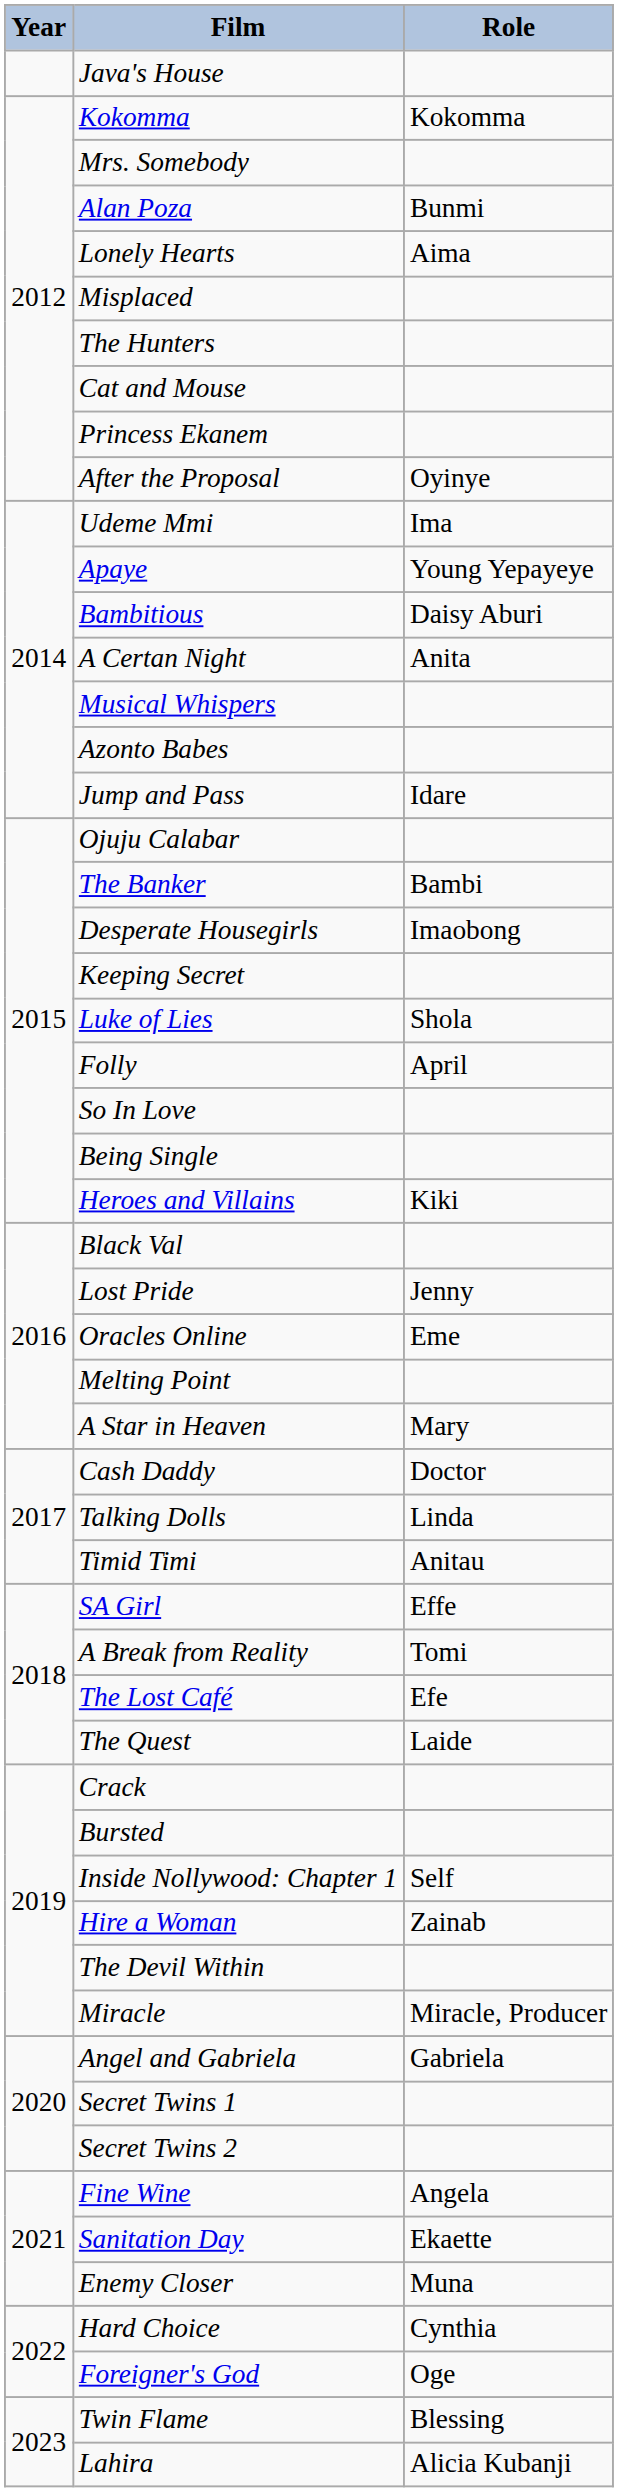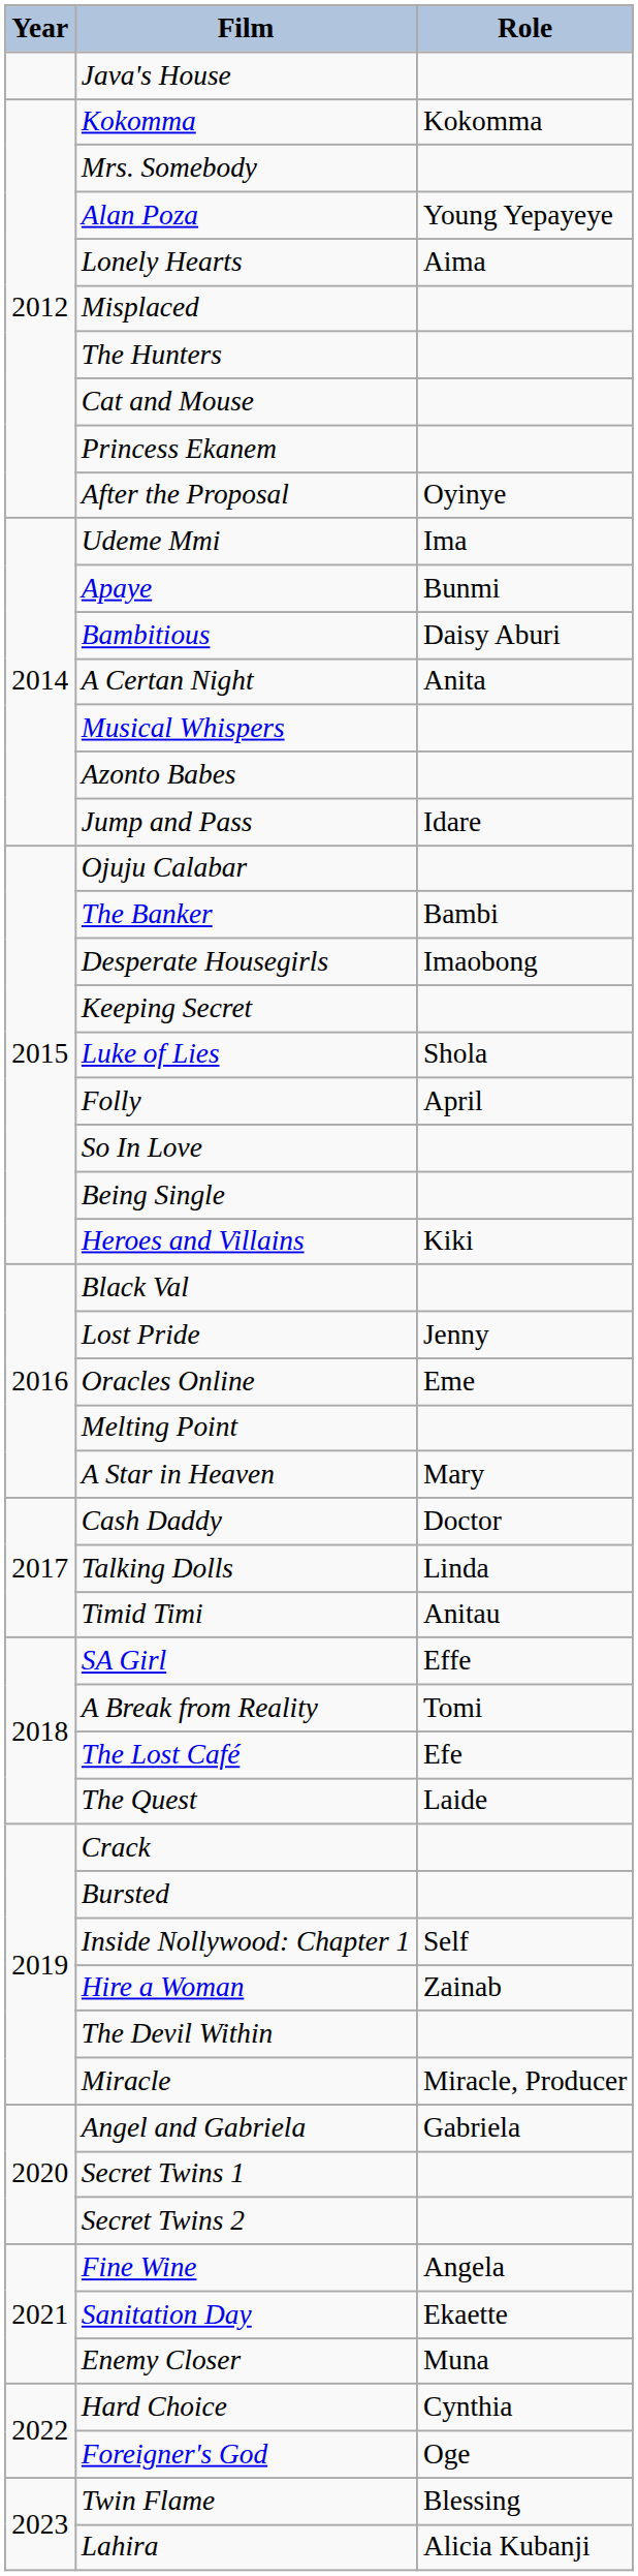 <table class="wikitable" style="font-size:90%;">
 <tr>
 <th style="background:#B0C4DE;">Year</th>
 <th style="background:#B0C4DE;">Film</th>
 <th style="background:#B0C4DE;">Role</th>
 </tr>
 <tr>
 <td></td>
 <td><em>Java's House</em></td>
 <td></td>
 </tr>
 <tr>
 <td rowspan="9">2012</td>
 <td><em><a href='#'>Kokomma</a></em></td>
 <td>Kokomma</td>
 </tr>
 <tr>
 <td><em>Mrs. Somebody</em></td>
 <td></td>
 </tr>
 <tr>
 <td><a href='#'><em>Alan Poza</em></a></td>
-<td>Bunmi</td>
+<td>Young Yepayeye</td>
 </tr>
 <tr>
 <td><em>Lonely Hearts</em></td>
 <td>Aima</td>
 </tr>
 <tr>
 <td><em>Misplaced</em></td>
 <td></td>
 </tr>
 <tr>
 <td><em>The Hunters</em></td>
 <td></td>
 </tr>
 <tr>
 <td><em>Cat and Mouse</em></td>
 <td></td>
 </tr>
 <tr>
 <td><em>Princess Ekanem</em></td>
 <td></td>
 </tr>
 <tr>
 <td><em>After the Proposal</em></td>
 <td>Oyinye</td>
 </tr>
 <tr>
 <td rowspan="7">2014</td>
 <td><em>Udeme Mmi</em></td>
 <td>Ima</td>
 </tr>
 <tr>
 <td><em><a href='#'>Apaye</a></em></td>
-<td>Young Yepayeye</td>
+<td>Bunmi</td>
 </tr>
 <tr>
 <td><em><a href='#'>Bambitious</a></em></td>
 <td>Daisy Aburi</td>
 </tr>
 <tr>
 <td><em>A Certan Night</em></td>
 <td>Anita</td>
 </tr>
 <tr>
 <td><a href='#'><em>Musical Whispers</em></a></td>
 <td></td>
 </tr>
 <tr>
 <td><em>Azonto Babes</em></td>
 <td></td>
 </tr>
 <tr>
 <td><em>Jump and Pass</em></td>
 <td>Idare</td>
 </tr>
 <tr>
 <td rowspan="9">2015</td>
 <td><em>Ojuju Calabar</em></td>
 <td></td>
 </tr>
 <tr>
 <td><em><a href='#'>The Banker</a></em></td>
 <td>Bambi</td>
 </tr>
 <tr>
 <td><em>Desperate Housegirls</em></td>
 <td>Imaobong</td>
 </tr>
 <tr>
 <td><em>Keeping Secret</em></td>
 <td></td>
 </tr>
 <tr>
 <td><em><a href='#'>Luke of Lies</a></em></td>
 <td>Shola</td>
 </tr>
 <tr>
 <td><em>Folly</em></td>
 <td>April</td>
 </tr>
 <tr>
 <td><em>So In Love</em></td>
 <td></td>
 </tr>
 <tr>
 <td><em>Being Single</em></td>
 <td></td>
 </tr>
 <tr>
 <td><em><a href='#'>Heroes and Villains</a></em></td>
 <td>Kiki</td>
 </tr>
 <tr>
 <td rowspan="5">2016</td>
 <td><em>Black Val</em></td>
 <td></td>
 </tr>
 <tr>
 <td><em>Lost Pride</em></td>
 <td>Jenny</td>
 </tr>
 <tr>
 <td><em>Oracles Online</em></td>
 <td>Eme</td>
 </tr>
 <tr>
 <td><em>Melting Point</em></td>
 <td></td>
 </tr>
 <tr>
 <td><em>A Star in Heaven</em></td>
 <td>Mary</td>
 </tr>
 <tr>
 <td rowspan="3">2017</td>
 <td><em>Cash Daddy</em></td>
 <td>Doctor</td>
 </tr>
 <tr>
 <td><em>Talking Dolls</em></td>
 <td>Linda</td>
 </tr>
 <tr>
 <td><em>Timid Timi</em></td>
 <td>Anitau</td>
 </tr>
 <tr>
 <td rowspan="4">2018</td>
 <td><a href='#'><em>SA Girl</em></a></td>
 <td>Effe</td>
 </tr>
 <tr>
 <td><em>A Break from Reality</em></td>
 <td>Tomi</td>
 </tr>
 <tr>
 <td><a href='#'><em>The Lost Café</em></a></td>
 <td>Efe</td>
 </tr>
 <tr>
 <td><em>The Quest</em></td>
 <td>Laide</td>
 </tr>
 <tr>
 <td rowspan="6">2019</td>
 <td><em>Crack</em></td>
 <td></td>
 </tr>
 <tr>
 <td><em>Bursted</em></td>
 <td></td>
 </tr>
 <tr>
 <td><em>Inside Nollywood: Chapter 1</em></td>
 <td>Self</td>
 </tr>
 <tr>
 <td><a href='#'><em>Hire a Woman</em></a></td>
 <td>Zainab</td>
 </tr>
 <tr>
 <td><em>The Devil Within</em></td>
 <td></td>
 </tr>
 <tr>
 <td><em>Miracle</em></td>
 <td>Miracle, Producer</td>
 </tr>
 <tr>
 <td rowspan="3">2020</td>
 <td><em>Angel and Gabriela</em></td>
 <td>Gabriela</td>
 </tr>
 <tr>
 <td><em>Secret Twins 1</em></td>
 <td></td>
 </tr>
 <tr>
 <td><em>Secret Twins 2</em></td>
 <td></td>
 </tr>
 <tr>
 <td rowspan="3">2021</td>
 <td><a href='#'><em>Fine Wine</em></a></td>
 <td>Angela</td>
 </tr>
 <tr>
 <td><a href='#'><em>Sanitation Day</em></a></td>
 <td>Ekaette</td>
 </tr>
 <tr>
 <td><em>Enemy Closer</em></td>
 <td>Muna</td>
 </tr>
 <tr>
 <td rowspan="2">2022</td>
 <td><em>Hard Choice</em></td>
 <td>Cynthia</td>
 </tr>
 <tr>
 <td><em><a href='#'>Foreigner's God</a></em></td>
 <td>Oge</td>
 </tr>
 <tr>
 <td rowspan="2">2023</td>
 <td><em>Twin Flame</em></td>
 <td>Blessing</td>
 </tr>
 <tr>
 <td><em>Lahira</em></td>
 <td>Alicia Kubanji</td>
 </tr>
 </table>
